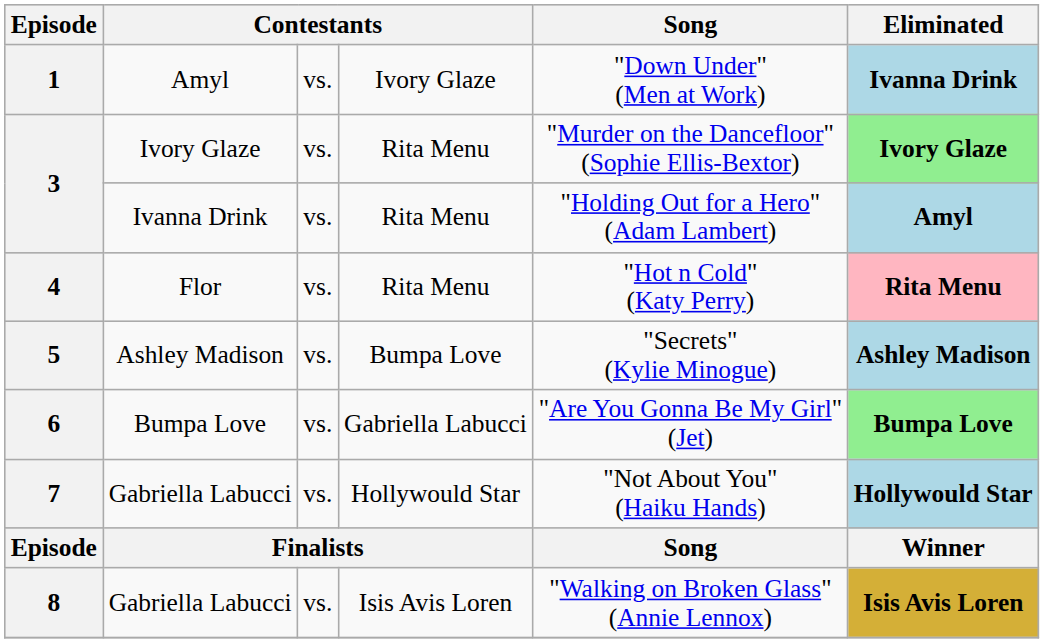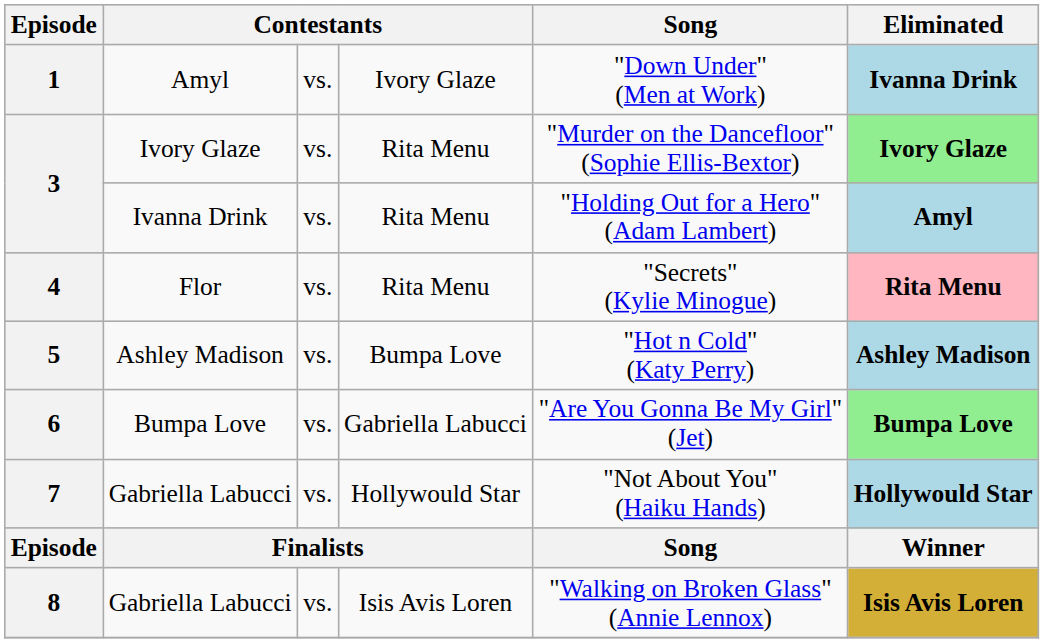 <table class="wikitable" style="text-align:center">
 <tr>
 <th scope="col">Episode</th>
 <th scope="col" colspan="3">Contestants</th>
 <th scope="col">Song</th>
 <th scope="col">Eliminated</th>
 </tr>
 <tr>
 <th scope="row">1</th>
 <td>Amyl</td>
 <td>vs.</td>
 <td>Ivory Glaze</td>
 <td>"<a href='#'>Down Under</a>"<br>(<a href='#'>Men at Work</a>)</td>
 <td bgcolor="lightblue"><strong>Ivanna Drink</strong></td>
 </tr>
 <tr>
 <th scope="row" rowspan="2">3</th>
 <td>Ivory Glaze</td>
 <td>vs.</td>
 <td>Rita Menu</td>
 <td nowrap>"<a href='#'>Murder on the Dancefloor</a>"<br>(<a href='#'>Sophie Ellis-Bextor</a>)</td>
 <td bgcolor="lightgreen"><strong>Ivory Glaze</strong></td>
 </tr>
 <tr>
 <td>Ivanna Drink</td>
 <td>vs.</td>
 <td>Rita Menu</td>
 <td>"<a href='#'>Holding Out for a Hero</a>"<br>(<a href='#'>Adam Lambert</a>)</td>
 <td bgcolor="lightblue"><strong>Amyl</strong></td>
 </tr>
 <tr>
 <th scope="row">4</th>
 <td>Flor</td>
 <td>vs.</td>
 <td>Rita Menu</td>
-<td>"<a href='#'>Hot n Cold</a>"<br>(<a href='#'>Katy Perry</a>)</td>
+<td>"Secrets"<br>(<a href='#'>Kylie Minogue</a>)</td>
 <td bgcolor="lightpink"><strong>Rita Menu</strong></td>
 </tr>
 <tr>
 <th scope="row">5</th>
 <td>Ashley Madison</td>
 <td>vs.</td>
 <td>Bumpa Love</td>
-<td>"Secrets"<br>(<a href='#'>Kylie Minogue</a>)</td>
+<td>"<a href='#'>Hot n Cold</a>"<br>(<a href='#'>Katy Perry</a>)</td>
 <td bgcolor="lightblue"><strong>Ashley Madison</strong></td>
 </tr>
 <tr>
 <th scope="row">6</th>
 <td>Bumpa Love</td>
 <td>vs.</td>
 <td nowrap>Gabriella Labucci</td>
 <td>"<a href='#'>Are You Gonna Be My Girl</a>"<br>(<a href='#'>Jet</a>)</td>
 <td bgcolor="lightgreen"><strong>Bumpa Love</strong></td>
 </tr>
 <tr>
 <th scope="row">7</th>
 <td nowrap>Gabriella Labucci</td>
 <td>vs.</td>
 <td>Hollywould Star</td>
 <td>"Not About You"<br>(<a href='#'>Haiku Hands</a>)</td>
 <td bgcolor="lightblue" nowrap><strong>Hollywould Star</strong></td>
 </tr>
 <tr>
 <th scope="col">Episode</th>
 <th scope="col" colspan="3">Finalists</th>
 <th scope="col">Song</th>
 <th scope="col">Winner</th>
 </tr>
 <tr>
 <th scope="row">8</th>
 <td>Gabriella Labucci</td>
 <td>vs.</td>
 <td>Isis Avis Loren</td>
 <td>"<a href='#'>Walking on Broken Glass</a>"<br>(<a href='#'>Annie Lennox</a>)</td>
 <td bgcolor="#D4AF37"><strong>Isis Avis Loren</strong></td>
 </tr>
 <tr>
 </tr>
 </table>
